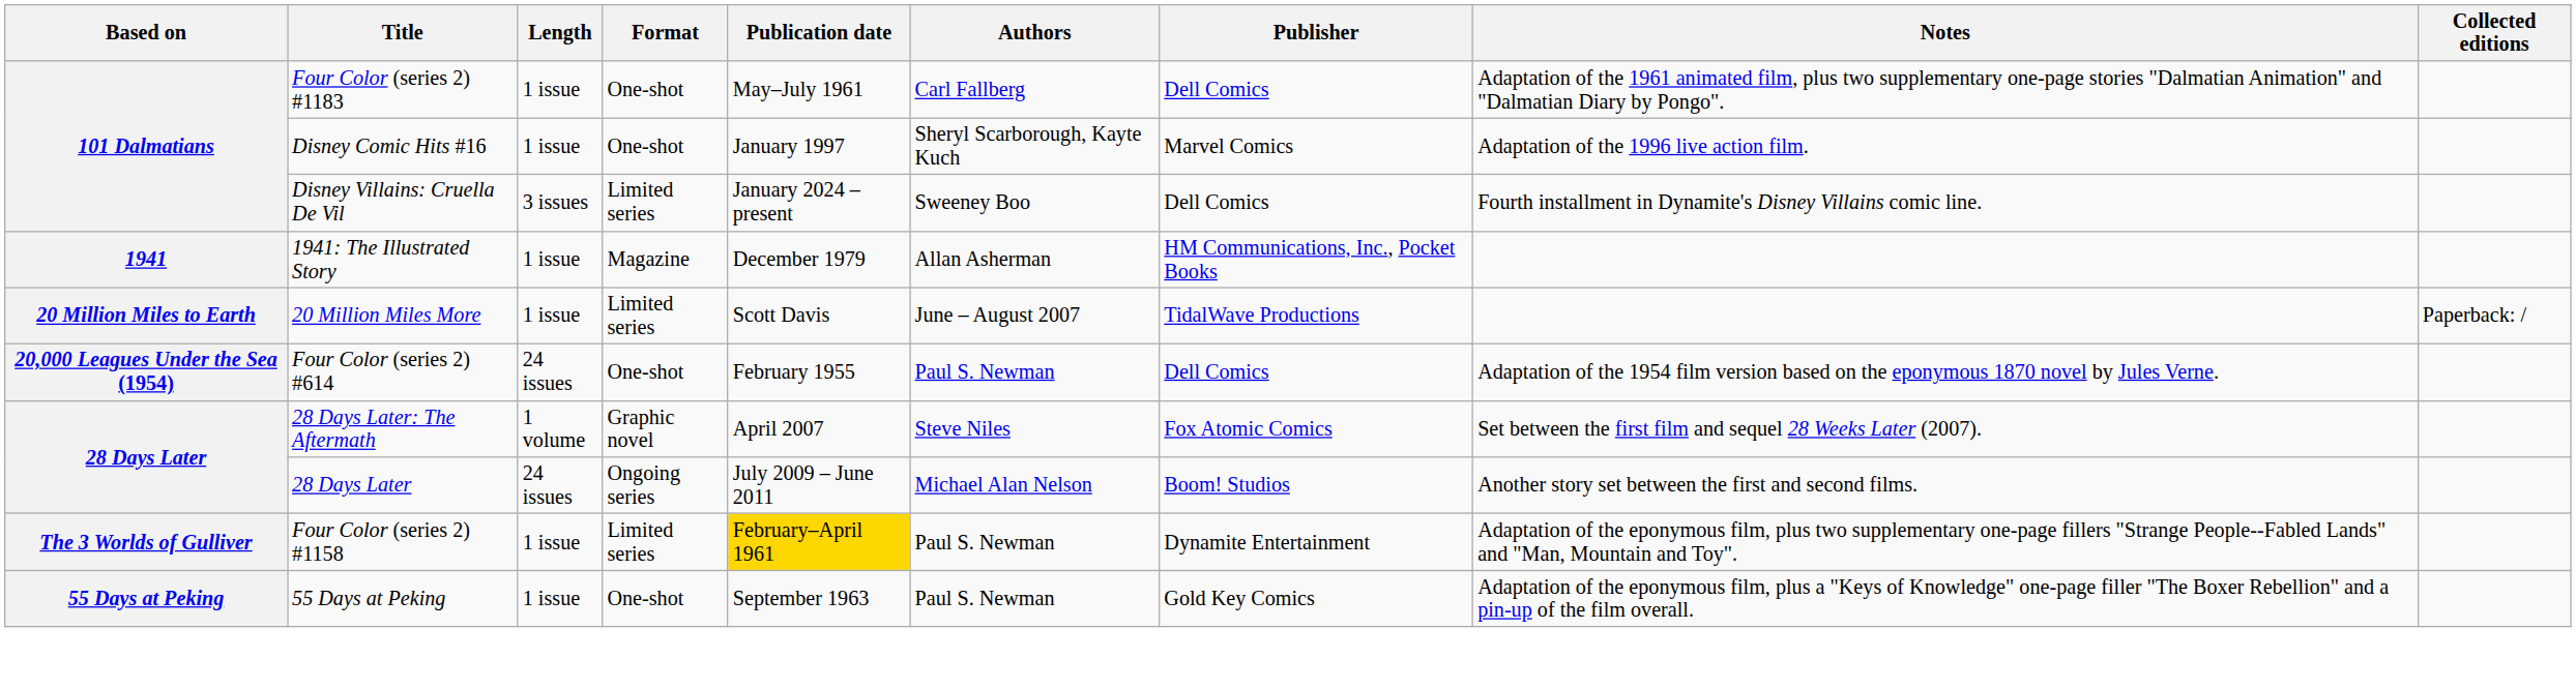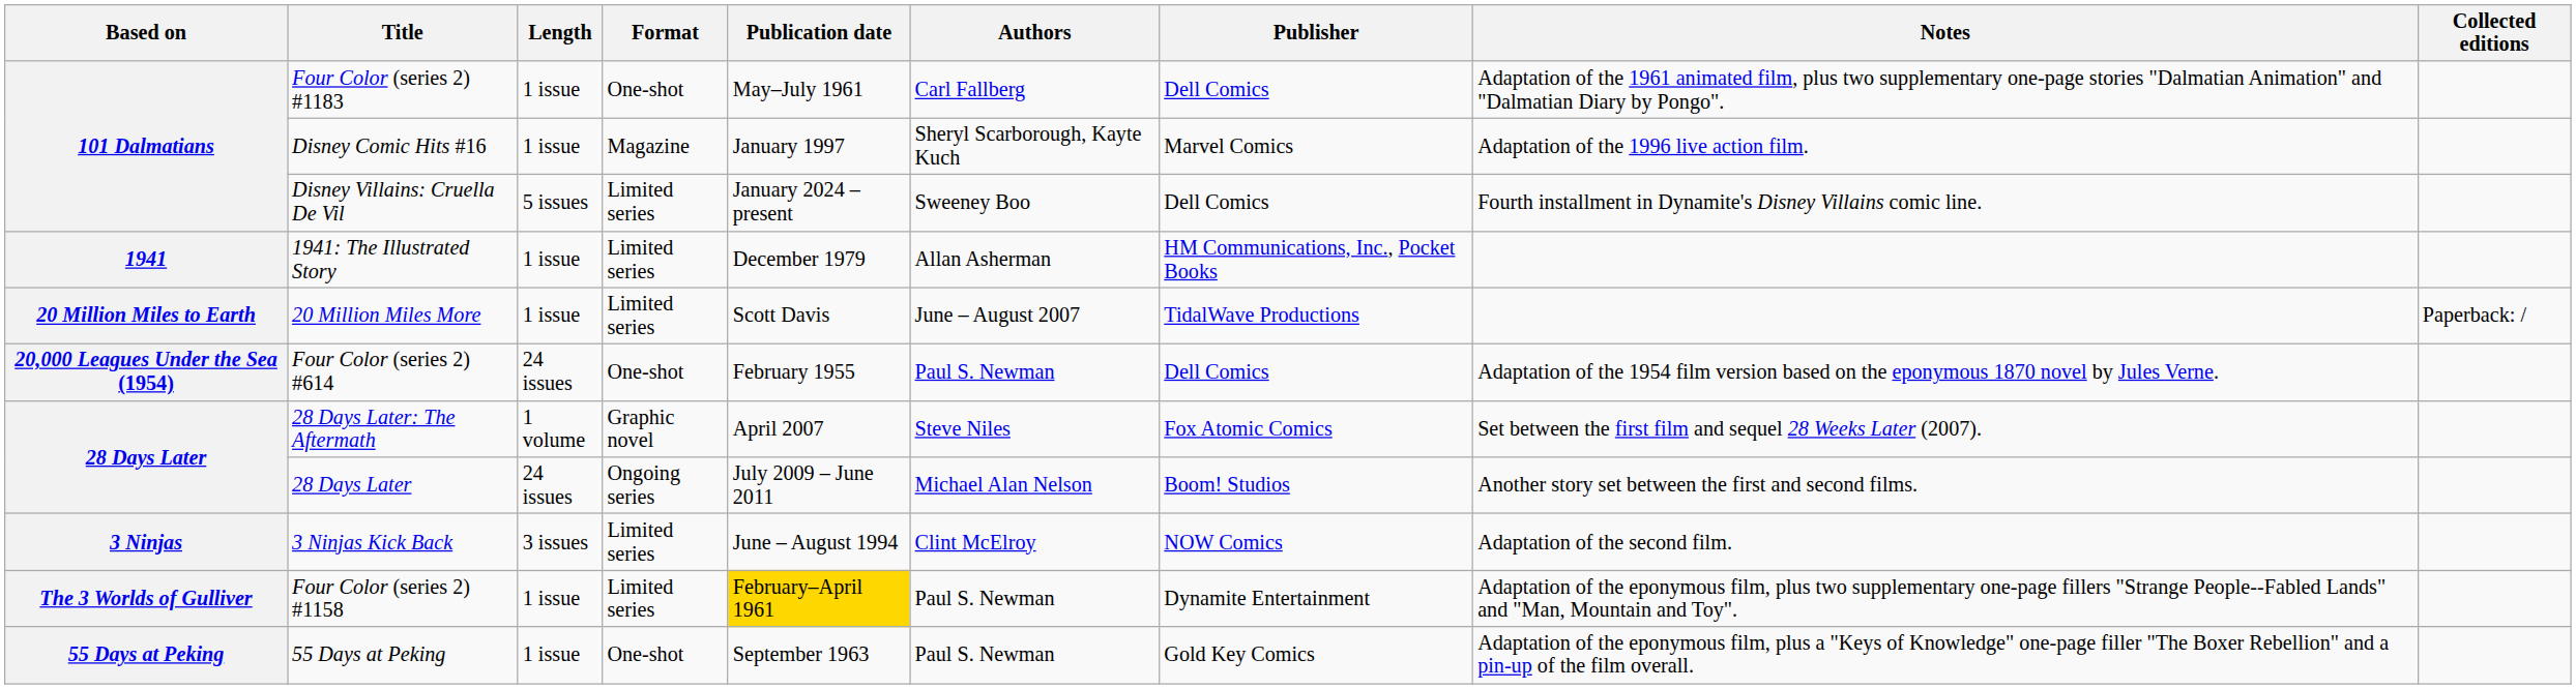 <table class="wikitable mw-collapsible">
 <tr>
 <th>Based on</th>
 <th>Title</th>
 <th>Length</th>
 <th>Format</th>
 <th>Publication date</th>
 <th>Authors</th>
 <th>Publisher</th>
 <th>Notes</th>
 <th>Collected editions</th>
 </tr>
 <tr>
 <th rowspan="3"><em><a href='#'>101 Dalmatians</a></em></th>
 <td><em><a href='#'>Four Color</a></em> (series 2) #1183</td>
 <td>1 issue</td>
 <td>One-shot</td>
 <td>May–July 1961</td>
 <td><a href='#'>Carl Fallberg</a></td>
 <td><a href='#'>Dell Comics</a></td>
 <td>Adaptation of the <a href='#'>1961 animated film</a>, plus two supplementary one-page stories "Dalmatian Animation" and "Dalmatian Diary by Pongo".</td>
 <td></td>
 </tr>
 <tr>
 <td><em>Disney Comic Hits</em> #16</td>
 <td>1 issue</td>
-<td>One-shot</td>
+<td>Magazine</td>
 <td>January 1997</td>
 <td>Sheryl Scarborough, Kayte Kuch</td>
 <td>Marvel Comics</td>
 <td>Adaptation of the <a href='#'>1996 live action film</a>.</td>
 <td></td>
 </tr>
 <tr>
 <td><em>Disney Villains: Cruella De Vil</em></td>
-<td>3 issues</td>
+<td>5 issues</td>
 <td>Limited series</td>
 <td>January 2024 – present</td>
 <td>Sweeney Boo</td>
 <td>Dell Comics</td>
 <td>Fourth installment in Dynamite's <em>Disney Villains</em> comic line.</td>
 <td></td>
 </tr>
 <tr>
 <th><em><a href='#'>1941</a></em></th>
 <td><em>1941: The Illustrated Story</em></td>
 <td>1 issue</td>
-<td>Magazine</td>
+<td>Limited series</td>
 <td>December 1979</td>
 <td>Allan Asherman</td>
 <td><a href='#'>HM Communications, Inc.</a>, <a href='#'>Pocket Books</a></td>
 <td></td>
 <td></td>
 </tr>
 <tr>
 <th><em><a href='#'>20 Million Miles to Earth</a></em></th>
 <td><em><a href='#'>20 Million Miles More</a></em></td>
 <td>1 issue</td>
 <td>Limited series</td>
 <td>Scott Davis</td>
 <td>June – August 2007</td>
 <td><a href='#'>TidalWave Productions</a></td>
 <td></td>
 <td>Paperback: /</td>
 </tr>
 <tr>
 <th><a href='#'><em>20,000 Leagues Under the Sea</em> (1954)</a></th>
 <td><em>Four Color</em> (series 2) #614</td>
 <td>24 issues</td>
 <td>One-shot</td>
 <td>February 1955</td>
 <td><a href='#'>Paul S. Newman</a></td>
 <td><a href='#'>Dell Comics</a></td>
 <td>Adaptation of the 1954 film version based on the <a href='#'>eponymous 1870 novel</a> by <a href='#'>Jules Verne</a>.</td>
 <td></td>
 </tr>
 <tr>
 <th rowspan="2"><em><a href='#'>28 Days Later</a></em></th>
 <td><em><a href='#'>28 Days Later: The Aftermath</a></em></td>
 <td>1 volume</td>
 <td>Graphic novel</td>
 <td>April 2007</td>
 <td><a href='#'>Steve Niles</a></td>
 <td><a href='#'>Fox Atomic Comics</a></td>
 <td>Set between the <a href='#'>first film</a> and sequel <em><a href='#'>28 Weeks Later</a></em> (2007).</td>
 <td></td>
 </tr>
 <tr>
 <td><em><a href='#'>28 Days Later</a></em></td>
 <td>24 issues</td>
 <td>Ongoing series</td>
 <td>July 2009 – June 2011</td>
 <td><a href='#'>Michael Alan Nelson</a></td>
 <td><a href='#'>Boom! Studios</a></td>
 <td>Another story set between the first and second films.</td>
 <td></td>
 </tr>
 <tr>
+<th><em><a href='#'>3 Ninjas</a></em></th>
+<td><em><a href='#'>3 Ninjas Kick Back</a></em></td>
+<td>3 issues</td>
+<td>Limited series</td>
+<td>June – August 1994</td>
+<td><a href='#'>Clint McElroy</a></td>
+<td><a href='#'>NOW Comics</a></td>
+<td>Adaptation of the second film.</td>
+<td></td>
+</tr>
+<tr>
 <th><em><a href='#'>The 3 Worlds of Gulliver</a></em></th>
 <td><em>Four Color</em> (series 2) #1158</td>
 <td>1 issue</td>
 <td>Limited series</td>
 <td style="background: gold;">February–April 1961</td>
 <td>Paul S. Newman</td>
 <td>Dynamite Entertainment</td>
 <td>Adaptation of the eponymous film, plus two supplementary one-page fillers "Strange People--Fabled Lands" and "Man, Mountain and Toy".</td>
 <td></td>
 </tr>
 <tr>
 <th><em><a href='#'>55 Days at Peking</a></em></th>
 <td><em>55 Days at Peking</em></td>
 <td>1 issue</td>
 <td>One-shot</td>
 <td>September 1963</td>
 <td>Paul S. Newman</td>
 <td>Gold Key Comics</td>
 <td>Adaptation of the eponymous film, plus a "Keys of Knowledge" one-page filler "The Boxer Rebellion" and a <a href='#'>pin-up</a> of the film overall.</td>
 <td></td>
 </tr>
 </table>
